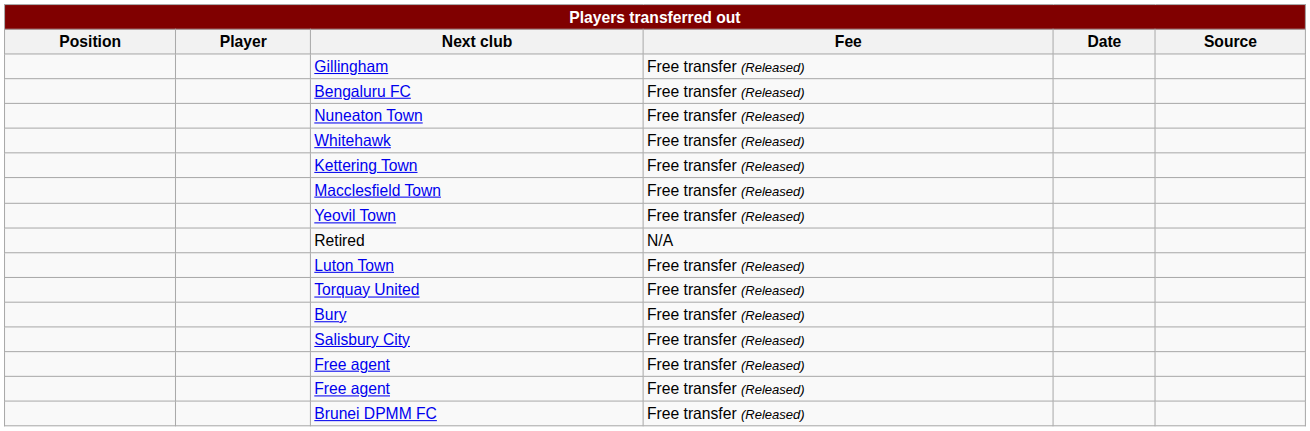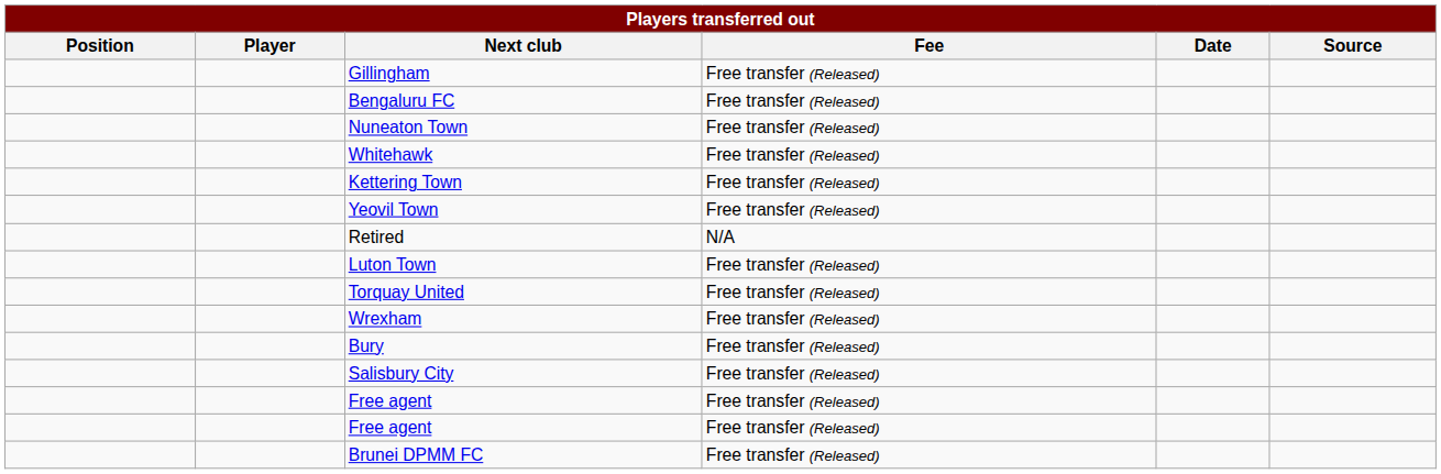 <table class="wikitable sortable" style="width:100%; text-align:center; font-size:95%; text-align:left;">
 <tr>
 <th style="background: maroon; color:white" colspan="6">Players transferred out</th>
 </tr>
 <tr>
 <th>Position</th>
 <th>Player</th>
 <th>Next club</th>
 <th>Fee</th>
 <th>Date</th>
 <th>Source</th>
 </tr>
 <tr>
 <td></td>
 <td></td>
 <td><a href='#'>Gillingham</a></td>
 <td>Free transfer <small><em>(Released)</em></small></td>
 <td></td>
 <td></td>
 </tr>
 <tr>
 <td></td>
 <td></td>
 <td><a href='#'>Bengaluru FC</a></td>
 <td>Free transfer <small><em>(Released)</em></small></td>
 <td></td>
 <td></td>
 </tr>
 <tr>
 <td></td>
 <td></td>
 <td><a href='#'>Nuneaton Town</a></td>
 <td>Free transfer <small><em>(Released)</em></small></td>
 <td></td>
 <td></td>
 </tr>
 <tr>
 <td></td>
 <td></td>
 <td><a href='#'>Whitehawk</a></td>
 <td>Free transfer <small><em>(Released)</em></small></td>
 <td></td>
 <td></td>
 </tr>
 <tr>
 <td></td>
 <td></td>
 <td><a href='#'>Kettering Town</a></td>
 <td>Free transfer <small><em>(Released)</em></small></td>
 <td></td>
 <td></td>
 </tr>
 <tr>
 <td></td>
 <td></td>
-<td><a href='#'>Macclesfield Town</a></td>
-<td>Free transfer <small><em>(Released)</em></small></td>
-<td></td>
-<td></td>
-</tr>
-<tr>
-<td></td>
-<td></td>
 <td><a href='#'>Yeovil Town</a></td>
 <td>Free transfer <small><em>(Released)</em></small></td>
 <td></td>
 <td></td>
 </tr>
 <tr>
 <td></td>
 <td></td>
 <td>Retired</td>
 <td>N/A</td>
 <td></td>
 <td></td>
 </tr>
 <tr>
 <td></td>
 <td></td>
 <td><a href='#'>Luton Town</a></td>
 <td>Free transfer <small><em>(Released)</em></small></td>
 <td></td>
 <td></td>
 </tr>
 <tr>
 <td></td>
 <td></td>
 <td><a href='#'>Torquay United</a></td>
+<td>Free transfer <small><em>(Released)</em></small></td>
+<td></td>
+<td></td>
+</tr>
+<tr>
+<td></td>
+<td></td>
+<td><a href='#'>Wrexham</a></td>
 <td>Free transfer <small><em>(Released)</em></small></td>
 <td></td>
 <td></td>
 </tr>
 <tr>
 <td></td>
 <td></td>
 <td><a href='#'>Bury</a></td>
 <td>Free transfer <small><em>(Released)</em></small></td>
 <td></td>
 <td></td>
 </tr>
 <tr>
 <td></td>
 <td></td>
 <td><a href='#'>Salisbury City</a></td>
 <td>Free transfer <small><em>(Released)</em></small></td>
 <td></td>
 <td></td>
 </tr>
 <tr>
 <td></td>
 <td></td>
 <td><a href='#'>Free agent</a></td>
 <td>Free transfer <small><em>(Released)</em></small></td>
 <td></td>
 <td></td>
 </tr>
 <tr>
 <td></td>
 <td></td>
 <td><a href='#'>Free agent</a></td>
 <td>Free transfer <small><em>(Released)</em></small></td>
 <td></td>
 <td></td>
 </tr>
 <tr>
 <td></td>
 <td></td>
 <td><a href='#'>Brunei DPMM FC</a></td>
 <td>Free transfer <small><em>(Released)</em></small></td>
 <td></td>
 <td></td>
 </tr>
 </table>
